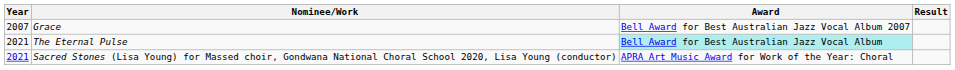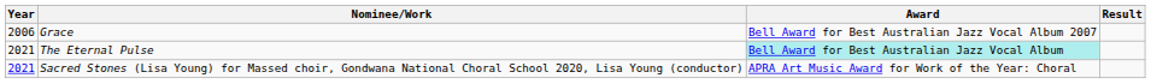 <table class="wikitable sortable">
 <tr>
 <th>Year</th>
 <th>Nominee/Work</th>
 <th>Award</th>
 <th>Result</th>
 </tr>
 <tr>
-<td>2007</td>
+<td>2006</td>
 <td><em>Grace</em></td>
 <td><a href='#'>Bell Award</a> for Best Australian Jazz Vocal Album 2007</td>
 <td></td>
 </tr>
 <tr>
 <td>2021</td>
 <td><em>The Eternal Pulse</em></td>
 <td style="background: paleturquoise;"><a href='#'>Bell Award</a> for Best Australian Jazz Vocal Album</td>
 <td></td>
 </tr>
 <tr>
 <td><a href='#'>2021</a></td>
 <td><em>Sacred Stones</em> (Lisa Young) for Massed choir, Gondwana National Choral School 2020, Lisa Young (conductor)</td>
 <td><a href='#'>APRA Art Music Award</a> for Work of the Year: Choral</td>
 <td></td>
 </tr>
 </table>
